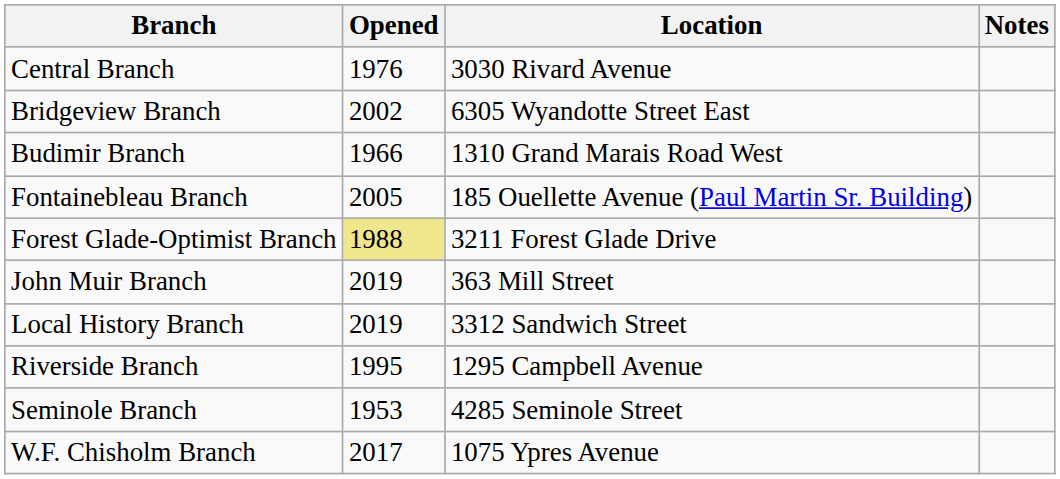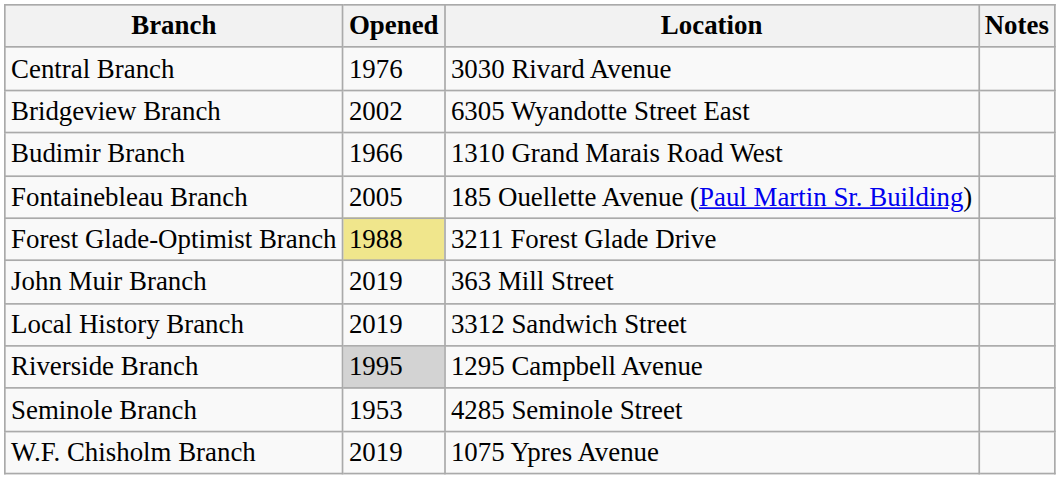 <table class="wikitable">
 <tr>
 <th>Branch</th>
 <th>Opened</th>
 <th>Location</th>
 <th>Notes</th>
 </tr>
 <tr>
 <td>Central Branch</td>
 <td>1976</td>
 <td>3030 Rivard Avenue</td>
 <td></td>
 </tr>
 <tr>
 <td>Bridgeview Branch</td>
 <td>2002</td>
 <td>6305 Wyandotte Street East</td>
 <td></td>
 </tr>
 <tr>
 <td>Budimir Branch</td>
 <td>1966</td>
 <td>1310 Grand Marais Road West</td>
 <td></td>
 </tr>
 <tr>
 <td>Fontainebleau Branch</td>
 <td>2005</td>
 <td>185 Ouellette Avenue (<a href='#'>Paul Martin Sr. Building</a>)</td>
 <td></td>
 </tr>
 <tr>
 <td>Forest Glade-Optimist Branch</td>
 <td style="background: khaki;">1988</td>
 <td>3211 Forest Glade Drive</td>
 <td></td>
 </tr>
 <tr>
 <td>John Muir Branch</td>
 <td>2019</td>
 <td>363 Mill Street</td>
 <td></td>
 </tr>
 <tr>
 <td>Local History Branch</td>
 <td>2019</td>
 <td>3312 Sandwich Street</td>
 <td></td>
 </tr>
 <tr>
 <td>Riverside Branch</td>
-<td>1995</td>
+<td style="background: lightgrey;">1995</td>
 <td>1295 Campbell Avenue</td>
 <td></td>
 </tr>
 <tr>
 <td>Seminole Branch</td>
 <td>1953</td>
 <td>4285 Seminole Street</td>
 <td></td>
 </tr>
 <tr>
 <td>W.F. Chisholm Branch</td>
-<td>2017</td>
+<td>2019</td>
 <td>1075 Ypres Avenue</td>
 <td></td>
 </tr>
 </table>
